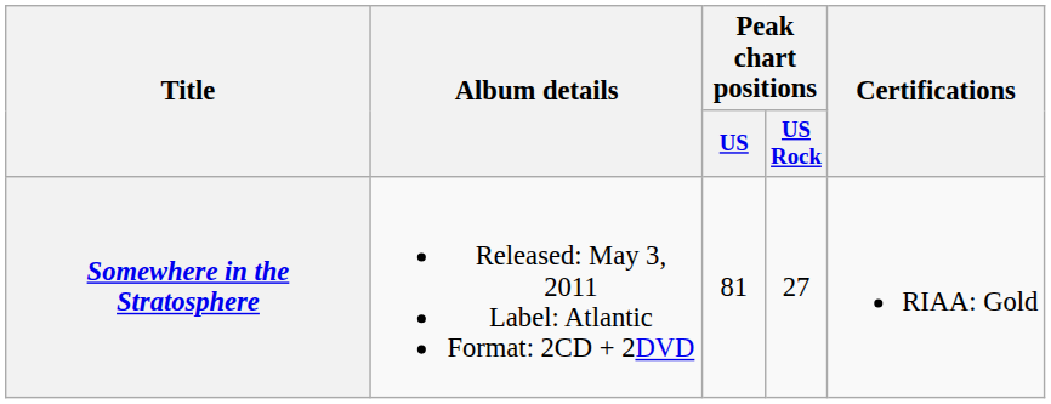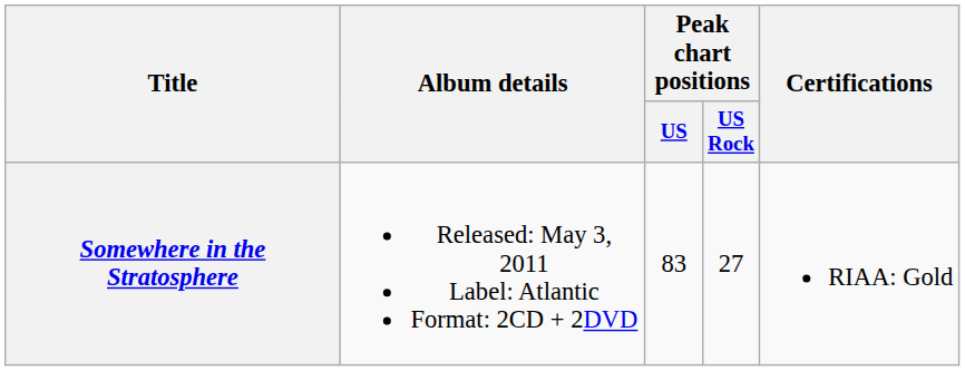 <table class="wikitable plainrowheaders" style="text-align:center;">
 <tr>
 <th rowspan="2">Title</th>
 <th rowspan="2">Album details</th>
 <th colspan="2">Peak chart positions</th>
 <th rowspan="2">Certifications</th>
 </tr>
 <tr style=font-size:smaller;>
 <th width="30"><a href='#'>US</a><br></th>
 <th width="30"><a href='#'>US<br>Rock</a><br></th>
 </tr>
 <tr>
 <th scope="row"><em><a href='#'>Somewhere in the Stratosphere</a></em></th>
 <td><br><ul><li>Released: May 3, 2011</li><li>Label: Atlantic</li><li>Format: 2CD + 2<a href='#'>DVD</a></li></ul></td>
-<td>81</td>
+<td>83</td>
 <td>27</td>
 <td><br><ul><li>RIAA: Gold</li></ul></td>
 </tr>
 </table>
